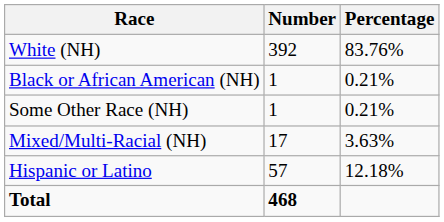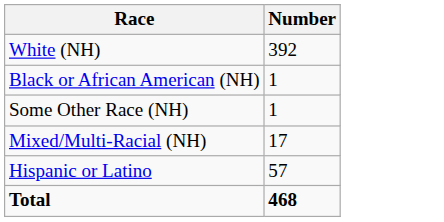 <table class="wikitable">
 <tr>
 <th>Race</th>
 <th>Number</th>
-<th>Percentage</th>
 </tr>
 <tr>
 <td><a href='#'>White</a> (NH)</td>
 <td>392</td>
-<td>83.76%</td>
 </tr>
 <tr>
 <td><a href='#'>Black or African American</a> (NH)</td>
 <td>1</td>
-<td>0.21%</td>
 </tr>
 <tr>
 <td>Some Other Race (NH)</td>
 <td>1</td>
-<td>0.21%</td>
 </tr>
 <tr>
 <td><a href='#'>Mixed/Multi-Racial</a> (NH)</td>
 <td>17</td>
-<td>3.63%</td>
 </tr>
 <tr>
 <td><a href='#'>Hispanic or Latino</a></td>
 <td>57</td>
-<td>12.18%</td>
 </tr>
 <tr>
 <td><strong>Total</strong></td>
 <td><strong>468</strong></td>
-<td></td>
 </tr>
 </table>
